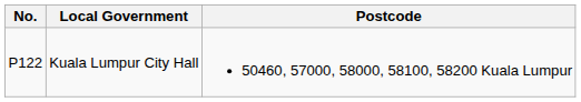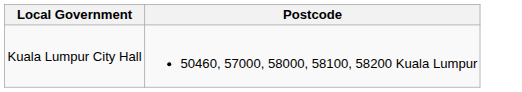 <table class="wikitable">
 <tr>
-<th>No.</th>
 <th>Local Government</th>
 <th>Postcode</th>
 </tr>
 <tr>
-<td>P122</td>
 <td>Kuala Lumpur City Hall</td>
 <td><br><ul><li>50460, 57000, 58000, 58100, 58200 Kuala Lumpur</li></ul></td>
 </tr>
 </table>
